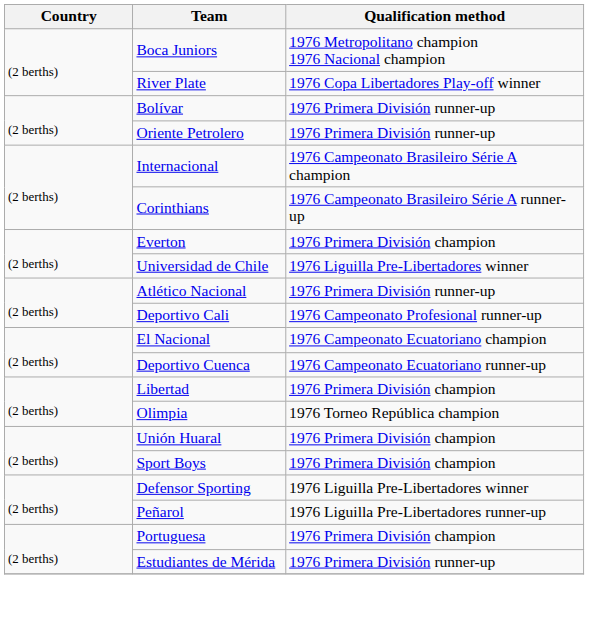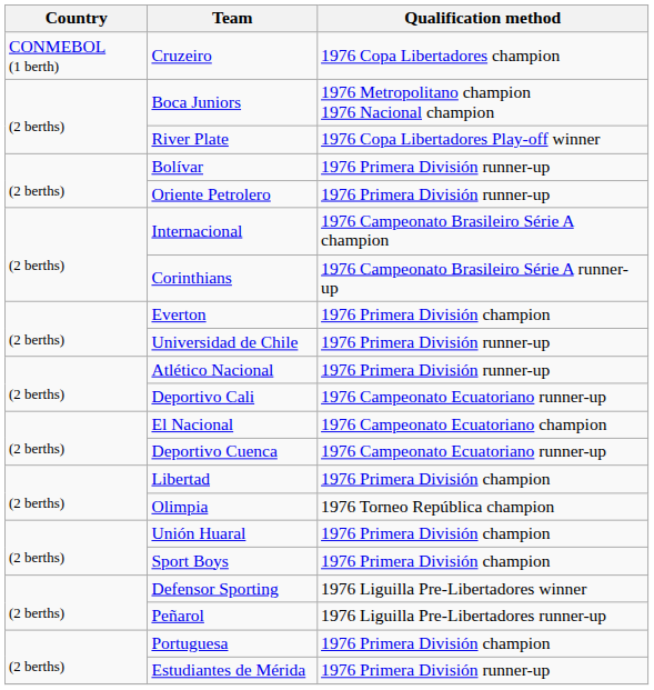 <table class="wikitable">
 <tr>
 <th width=125>Country</th>
 <th width=150>Team</th>
 <th width=300>Qualification method</th>
+</tr>
+<tr>
+<td><a href='#'>CONMEBOL</a><br><small>(1 berth)</small></td>
+<td><a href='#'>Cruzeiro</a></td>
+<td><a href='#'>1976 Copa Libertadores</a> champion</td>
 </tr>
 <tr>
 <td rowspan="2"><br><small>(2 berths)</small></td>
 <td><a href='#'>Boca Juniors</a></td>
 <td><a href='#'>1976 Metropolitano</a> champion<br><a href='#'>1976 Nacional</a> champion</td>
 </tr>
 <tr>
 <td><a href='#'>River Plate</a></td>
 <td><a href='#'>1976 Copa Libertadores Play-off</a> winner</td>
 </tr>
 <tr>
 <td rowspan="2"><br><small>(2 berths)</small></td>
 <td><a href='#'>Bolívar</a></td>
 <td><a href='#'>1976 Primera División</a> runner-up</td>
 </tr>
 <tr>
 <td><a href='#'>Oriente Petrolero</a></td>
 <td><a href='#'>1976 Primera División</a> runner-up</td>
 </tr>
 <tr>
 <td rowspan="2"><br><small>(2 berths)</small></td>
 <td><a href='#'>Internacional</a></td>
 <td><a href='#'>1976 Campeonato Brasileiro Série A</a> champion</td>
 </tr>
 <tr>
 <td><a href='#'>Corinthians</a></td>
 <td><a href='#'>1976 Campeonato Brasileiro Série A</a> runner-up</td>
 </tr>
 <tr>
 <td rowspan="2"><br><small>(2 berths)</small></td>
 <td><a href='#'>Everton</a></td>
 <td><a href='#'>1976 Primera División</a> champion</td>
 </tr>
 <tr>
 <td><a href='#'>Universidad de Chile</a></td>
-<td><a href='#'>1976 Liguilla Pre-Libertadores</a> winner</td>
+<td><a href='#'>1976 Primera División</a> runner-up</td>
 </tr>
 <tr>
 <td rowspan="2"><br><small>(2 berths)</small></td>
 <td><a href='#'>Atlético Nacional</a></td>
 <td><a href='#'>1976 Primera División</a> runner-up</td>
 </tr>
 <tr>
 <td><a href='#'>Deportivo Cali</a></td>
-<td><a href='#'>1976 Campeonato Profesional</a> runner-up</td>
+<td><a href='#'>1976 Campeonato Ecuatoriano</a> runner-up</td>
 </tr>
 <tr>
 <td rowspan="2"><br><small>(2 berths)</small></td>
 <td><a href='#'>El Nacional</a></td>
 <td><a href='#'>1976 Campeonato Ecuatoriano</a> champion</td>
 </tr>
 <tr>
 <td><a href='#'>Deportivo Cuenca</a></td>
 <td><a href='#'>1976 Campeonato Ecuatoriano</a> runner-up</td>
 </tr>
 <tr>
 <td rowspan="2"><br><small>(2 berths)</small></td>
 <td><a href='#'>Libertad</a></td>
 <td><a href='#'>1976 Primera División</a> champion</td>
 </tr>
 <tr>
 <td><a href='#'>Olimpia</a></td>
 <td>1976 Torneo República champion</td>
 </tr>
 <tr>
 <td rowspan="2"><br><small>(2 berths)</small></td>
 <td><a href='#'>Unión Huaral</a></td>
 <td><a href='#'>1976 Primera División</a> champion</td>
 </tr>
 <tr>
 <td><a href='#'>Sport Boys</a></td>
 <td><a href='#'>1976 Primera División</a> champion</td>
 </tr>
 <tr>
 <td rowspan="2"><br><small>(2 berths)</small></td>
 <td><a href='#'>Defensor Sporting</a></td>
 <td>1976 Liguilla Pre-Libertadores winner</td>
 </tr>
 <tr>
 <td><a href='#'>Peñarol</a></td>
 <td>1976 Liguilla Pre-Libertadores runner-up</td>
 </tr>
 <tr>
 <td rowspan="2"><br><small>(2 berths)</small></td>
 <td><a href='#'>Portuguesa</a></td>
 <td><a href='#'>1976 Primera División</a> champion</td>
 </tr>
 <tr>
 <td><a href='#'>Estudiantes de Mérida</a></td>
 <td><a href='#'>1976 Primera División</a> runner-up</td>
 </tr>
 <tr>
 </tr>
 </table>
